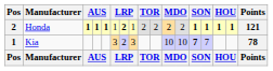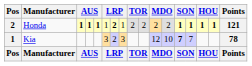 <table class="wikitable" style="font-size:85%; text-align:center">
 <tr valign="top">
 <th valign="middle">Pos</th>
 <th valign="middle">Manufacturer</th>
 <th colspan=3><a href='#'>AUS</a></th>
 <th colspan=3><a href='#'>LRP</a></th>
 <th colspan=2><a href='#'>TOR</a></th>
 <th colspan=2><a href='#'>MDO</a></th>
 <th colspan=2><a href='#'>SON</a></th>
 <th colspan=2><a href='#'>HOU</a></th>
 <th valign="middle">Points</th>
 </tr>
 <tr>
 <th>2</th>
 <td align="left"> <a href='#'>Honda</a></td>
 <td style="background:#FFFFBF;"><strong>1</strong></td>
 <td style="background:#FFFFBF;"><strong>1</strong></td>
 <td style="background:#FFFFBF;"><strong>1</strong></td>
 <td style="background:#FFFFBF;">1</td>
 <td style="background:#FFFFBF;"><strong>2</strong></td>
 <td style="background:#FFFFBF;">1</td>
 <td style="background:#DFDFDF;">2</td>
 <td style="background:#DFDFDF;">2</td>
 <td style="background:#FFDF9F;">2</td>
 <td style="background:#DFDFDF;">2</td>
 <td style="background:#FFFFBF;"><strong>1</strong></td>
 <td style="background:#FFFFBF;"><strong>1</strong></td>
 <td style="background:#FFFFBF;"><strong>1</strong></td>
 <td style="background:#FFFFBF;"><strong>1</strong></td>
 <th>121</th>
 </tr>
 <tr>
 <th>1</th>
 <td align="left"> <a href='#'>Kia</a></td>
 <td></td>
 <td></td>
 <td></td>
 <td style="background:#FFDF9F;">3</td>
 <td style="background:#CFCFFF;">2</td>
 <td style="background:#FFDF9F;">3</td>
 <td></td>
 <td></td>
-<td style="background:#CFCFFF;">10</td>
+<td style="background:#CFCFFF;">12</td>
 <td style="background:#CFCFFF;">10</td>
 <td style="background:#CFCFFF;"><strong>7</strong></td>
 <td style="background:#CFCFFF;">7</td>
 <td></td>
 <td></td>
 <th>78</th>
 </tr>
 <tr valign="top">
 <th valign="middle">Pos</th>
 <th valign="middle">Manufacturer</th>
 <th colspan=3><a href='#'>AUS</a></th>
 <th colspan=3><a href='#'>LRP</a></th>
 <th colspan=2><a href='#'>TOR</a></th>
 <th colspan=2><a href='#'>MDO</a></th>
 <th colspan=2><a href='#'>SON</a></th>
 <th colspan=2><a href='#'>HOU</a></th>
 <th valign="middle">Points</th>
 </tr>
 </table>
